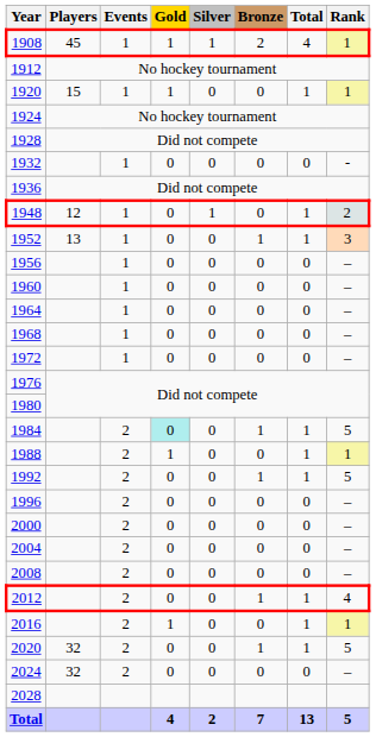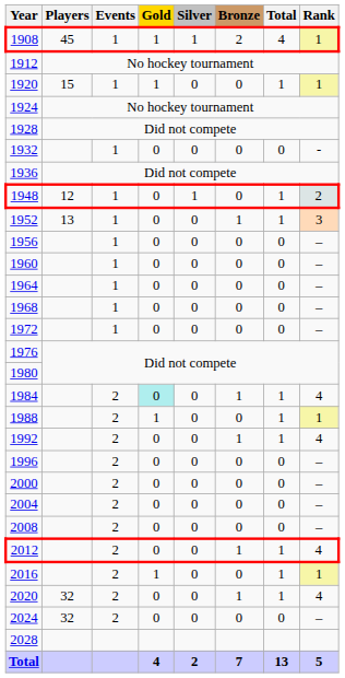 <table class="wikitable sortable collapsible collapsed">
 <tr>
 <th>Year</th>
 <th>Players</th>
 <th>Events</th>
 <th style="text-align:center; background-color:gold;"><strong>Gold</strong></th>
 <th style="text-align:center; background-color:silver;"><strong>Silver</strong></th>
 <th style="text-align:center; background-color:#c96;"><strong>Bronze</strong></th>
 <th>Total</th>
 <th>Rank</th>
 </tr>
 <tr style="text-align:center;border: 3px solid red">
 <td><a href='#'>1908</a></td>
 <td>45</td>
 <td>1</td>
 <td>1</td>
 <td>1</td>
 <td>2</td>
 <td>4</td>
 <td style="background-color:#F7F6A8">1</td>
 </tr>
 <tr style="text-align:center">
 <td><a href='#'>1912</a></td>
 <td colspan="7">No hockey tournament</td>
 </tr>
 <tr style="text-align:center">
 <td><a href='#'>1920</a></td>
 <td>15</td>
 <td>1</td>
 <td>1</td>
 <td>0</td>
 <td>0</td>
 <td>1</td>
 <td style="background-color:#F7F6A8">1</td>
 </tr>
 <tr style="text-align:center">
 <td><a href='#'>1924</a></td>
 <td colspan="7">No hockey tournament</td>
 </tr>
 <tr style="text-align:center">
 <td><a href='#'>1928</a></td>
 <td colspan="7">Did not compete</td>
 </tr>
 <tr style="text-align:center">
 <td><a href='#'>1932</a></td>
 <td></td>
 <td>1</td>
 <td>0</td>
 <td>0</td>
 <td>0</td>
 <td>0</td>
 <td>-</td>
 </tr>
 <tr style="text-align:center">
 <td><a href='#'>1936</a></td>
 <td colspan="7">Did not compete</td>
 </tr>
 <tr style="text-align:center;border: 3px solid red">
 <td><a href='#'>1948</a></td>
 <td>12</td>
 <td>1</td>
 <td>0</td>
 <td>1</td>
 <td>0</td>
 <td>1</td>
 <td style="background-color:#dce5e5">2</td>
 </tr>
 <tr style="text-align:center">
 <td><a href='#'>1952</a></td>
 <td>13</td>
 <td>1</td>
 <td>0</td>
 <td>0</td>
 <td>1</td>
 <td>1</td>
 <td style="background-color:#ffdab9">3</td>
 </tr>
 <tr style="text-align:center">
 <td><a href='#'>1956</a></td>
 <td></td>
 <td>1</td>
 <td>0</td>
 <td>0</td>
 <td>0</td>
 <td>0</td>
 <td>–</td>
 </tr>
 <tr style="text-align:center">
 <td><a href='#'>1960</a></td>
 <td></td>
 <td>1</td>
 <td>0</td>
 <td>0</td>
 <td>0</td>
 <td>0</td>
 <td>–</td>
 </tr>
 <tr style="text-align:center">
 <td><a href='#'>1964</a></td>
 <td></td>
 <td>1</td>
 <td>0</td>
 <td>0</td>
 <td>0</td>
 <td>0</td>
 <td>–</td>
 </tr>
 <tr style="text-align:center">
 <td><a href='#'>1968</a></td>
 <td></td>
 <td>1</td>
 <td>0</td>
 <td>0</td>
 <td>0</td>
 <td>0</td>
 <td>–</td>
 </tr>
 <tr style="text-align:center">
 <td><a href='#'>1972</a></td>
 <td></td>
 <td>1</td>
 <td>0</td>
 <td>0</td>
 <td>0</td>
 <td>0</td>
 <td>–</td>
 </tr>
 <tr style="text-align:center">
 <td><a href='#'>1976</a></td>
 <td colspan=7 rowspan=2>Did not compete</td>
 </tr>
 <tr style="text-align:center">
 <td><a href='#'>1980</a></td>
 </tr>
 <tr style="text-align:center">
 <td><a href='#'>1984</a></td>
 <td></td>
 <td>2</td>
 <td style="background: paleturquoise;">0</td>
 <td>0</td>
 <td>1</td>
 <td>1</td>
-<td>5</td>
+<td>4</td>
 </tr>
 <tr style="text-align:center">
 <td><a href='#'>1988</a></td>
 <td></td>
 <td>2</td>
 <td>1</td>
 <td>0</td>
 <td>0</td>
 <td>1</td>
 <td style="background-color:#F7F6A8">1</td>
 </tr>
 <tr style="text-align:center">
 <td><a href='#'>1992</a></td>
 <td></td>
 <td>2</td>
 <td>0</td>
 <td>0</td>
 <td>1</td>
 <td>1</td>
-<td>5</td>
+<td>4</td>
 </tr>
 <tr style="text-align:center">
 <td><a href='#'>1996</a></td>
 <td></td>
 <td>2</td>
 <td>0</td>
 <td>0</td>
 <td>0</td>
 <td>0</td>
 <td>–</td>
 </tr>
 <tr style="text-align:center">
 <td><a href='#'>2000</a></td>
 <td></td>
 <td>2</td>
 <td>0</td>
 <td>0</td>
 <td>0</td>
 <td>0</td>
 <td>–</td>
 </tr>
 <tr style="text-align:center">
 <td><a href='#'>2004</a></td>
 <td></td>
 <td>2</td>
 <td>0</td>
 <td>0</td>
 <td>0</td>
 <td>0</td>
 <td>–</td>
 </tr>
 <tr style="text-align:center">
 <td><a href='#'>2008</a></td>
 <td></td>
 <td>2</td>
 <td>0</td>
 <td>0</td>
 <td>0</td>
 <td>0</td>
 <td>–</td>
 </tr>
 <tr style="text-align:center;border: 3px solid red">
 <td><a href='#'>2012</a></td>
 <td></td>
 <td>2</td>
 <td>0</td>
 <td>0</td>
 <td>1</td>
 <td>1</td>
 <td>4</td>
 </tr>
 <tr style="text-align:center">
 <td><a href='#'>2016</a></td>
 <td></td>
 <td>2</td>
 <td>1</td>
 <td>0</td>
 <td>0</td>
 <td>1</td>
 <td style="background-color:#F7F6A8">1</td>
 </tr>
 <tr style="text-align:center">
 <td><a href='#'>2020</a></td>
 <td>32</td>
 <td>2</td>
 <td>0</td>
 <td>0</td>
 <td>1</td>
 <td>1</td>
-<td>5</td>
+<td>4</td>
 </tr>
 <tr style="text-align:center">
 <td><a href='#'>2024</a></td>
 <td>32</td>
 <td>2</td>
 <td>0</td>
 <td>0</td>
 <td>0</td>
 <td>0</td>
 <td>–</td>
 </tr>
 <tr style="text-align:center">
 <td><a href='#'>2028</a></td>
 <td></td>
 <td></td>
 <td></td>
 <td></td>
 <td></td>
 <td></td>
 <td></td>
 </tr>
 <tr style="text-align:center; background-color:#ccf;">
 <td><strong><a href='#'>Total</a></strong></td>
 <td></td>
 <td></td>
 <td><strong>4</strong></td>
 <td><strong>2</strong></td>
 <td><strong>7</strong></td>
 <td><strong>13</strong></td>
 <td><strong>5</strong></td>
 </tr>
 </table>
